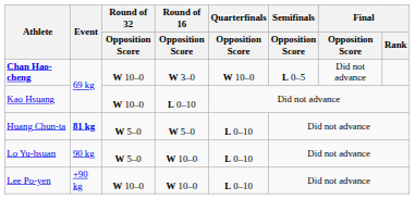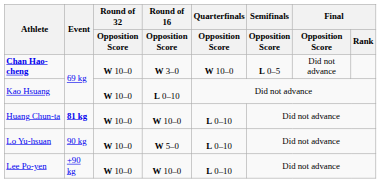 <table class="wikitable" style="font-size:90%; text-align:center">
 <tr>
 <th rowspan="2">Athlete</th>
 <th rowspan="2">Event</th>
 <th>Round of 32</th>
 <th>Round of 16</th>
 <th>Quarterfinals</th>
 <th>Semifinals</th>
 <th colspan="2">Final</th>
 </tr>
 <tr>
 <th>Opposition<br>Score</th>
 <th>Opposition<br>Score</th>
 <th>Opposition<br>Score</th>
 <th>Opposition<br>Score</th>
 <th>Opposition<br>Score</th>
 <th>Rank</th>
 </tr>
 <tr>
 <td align="left"><strong><a href='#'>Chan Hao-cheng</a></strong></td>
 <td align="left" rowspan="2"><a href='#'>69 kg</a></td>
 <td><br><strong>W</strong> 10–0</td>
 <td><br><strong>W</strong> 3–0</td>
 <td><br><strong>W</strong> 10–0</td>
 <td><br><strong>L</strong> 0–5</td>
 <td>Did not advance</td>
 <td></td>
 </tr>
 <tr>
 <td align="left"><a href='#'>Kao Hsuang</a></td>
 <td><br><strong>W</strong> 10–0</td>
 <td><br><strong>L</strong> 0–10</td>
 <td colspan="4">Did not advance</td>
 </tr>
 <tr>
 <td align="left"><a href='#'>Huang Chun-ta</a></td>
 <td align="left"><strong><a href='#'>81 kg</a></strong></td>
-<td><br><strong>W</strong> 5–0</td>
-<td><br><strong>W</strong> 5–0</td>
+<td><br><strong>W</strong> 10–0</td>
+<td><br><strong>W</strong> 10–0</td>
 <td><br><strong>L</strong> 0–10</td>
 <td colspan="3">Did not advance</td>
 </tr>
 <tr>
 <td align="left"><a href='#'>Lo Yu-hsuan</a></td>
 <td align="left"><a href='#'>90 kg</a></td>
+<td><br><strong>W</strong> 10–0</td>
 <td><br><strong>W</strong> 5–0</td>
-<td><br><strong>W</strong> 10–0</td>
 <td><br><strong>L</strong> 0–10</td>
 <td colspan="3">Did not advance</td>
 </tr>
 <tr>
 <td align="left"><a href='#'>Lee Po-yen</a></td>
 <td align="left"><a href='#'>+90 kg</a></td>
 <td><br><strong>W</strong> 10–0</td>
 <td><br><strong>W</strong> 10–0</td>
 <td><br><strong>L</strong> 0–10</td>
 <td colspan="3">Did not advance</td>
 </tr>
 </table>
